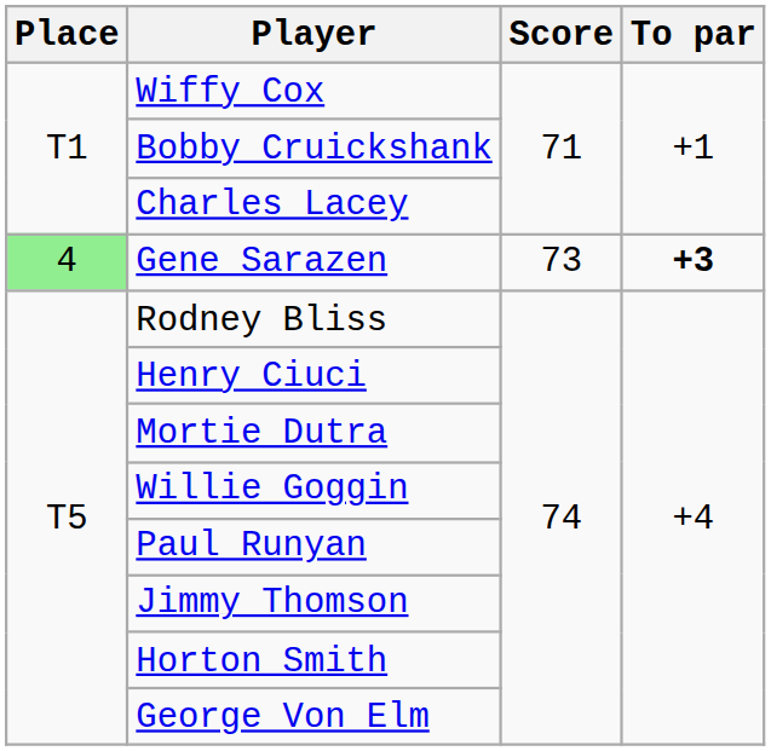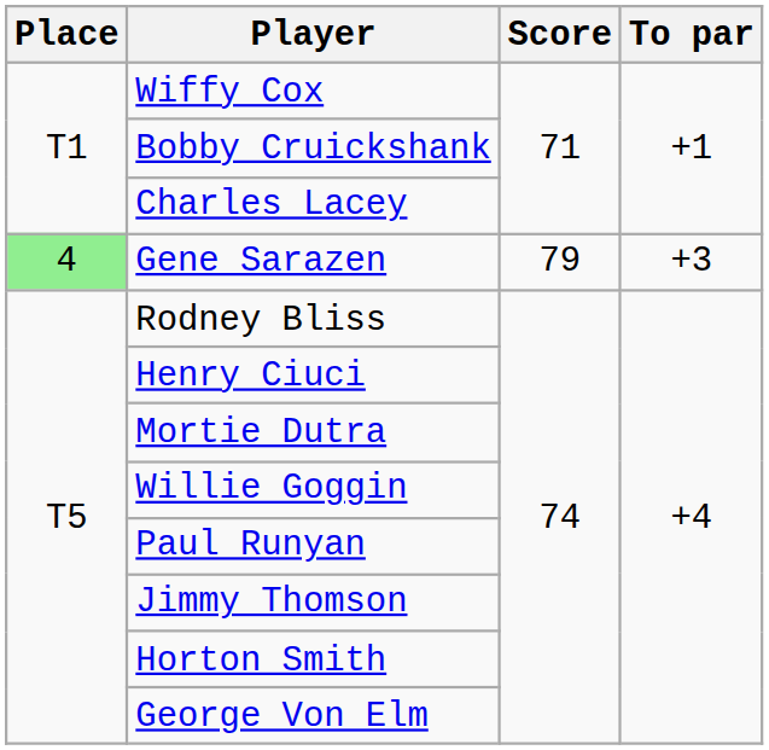 <table class=wikitable>
 <tr>
 <th>Place</th>
 <th>Player</th>
 <th>Score</th>
 <th>To par</th>
 </tr>
 <tr>
 <td rowspan=3 align=center>T1</td>
 <td> <a href='#'>Wiffy Cox</a></td>
 <td rowspan=3 align=center>71</td>
 <td rowspan=3 align=center>+1</td>
 </tr>
 <tr>
 <td> <a href='#'>Bobby Cruickshank</a></td>
 </tr>
 <tr>
 <td> <a href='#'>Charles Lacey</a></td>
 </tr>
 <tr>
 <td align=center style="background: lightgreen;">4</td>
 <td> <a href='#'>Gene Sarazen</a></td>
-<td align=center>73</td>
-<td align=center><strong>+3</strong></td>
+<td align=center>79</td>
+<td align=center>+3</td>
 </tr>
 <tr>
 <td rowspan=8 align=center>T5</td>
 <td> Rodney Bliss</td>
 <td rowspan=8 align=center>74</td>
 <td rowspan=8 align=center>+4</td>
 </tr>
 <tr>
 <td> <a href='#'>Henry Ciuci</a></td>
 </tr>
 <tr>
 <td> <a href='#'>Mortie Dutra</a></td>
 </tr>
 <tr>
 <td> <a href='#'>Willie Goggin</a></td>
 </tr>
 <tr>
 <td> <a href='#'>Paul Runyan</a></td>
 </tr>
 <tr>
 <td> <a href='#'>Jimmy Thomson</a></td>
 </tr>
 <tr>
 <td> <a href='#'>Horton Smith</a></td>
 </tr>
 <tr>
 <td> <a href='#'>George Von Elm</a></td>
 </tr>
 </table>
